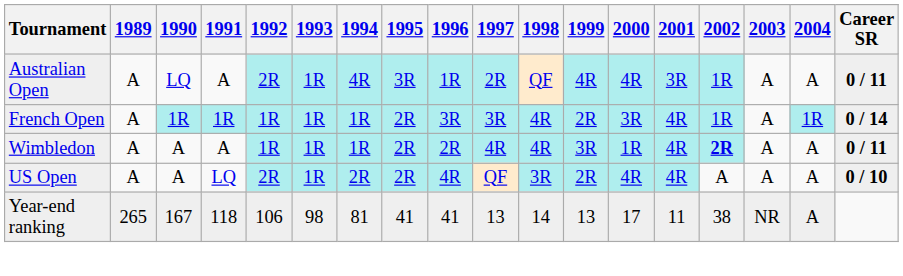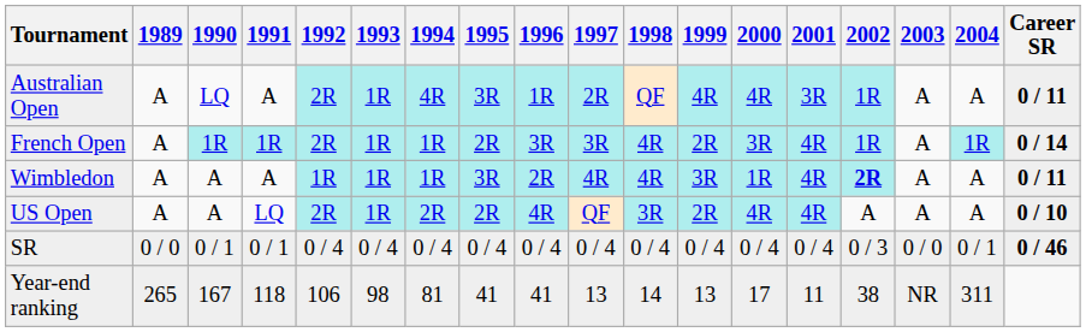 <table class="wikitable">
 <tr>
 <th>Tournament</th>
 <th><a href='#'>1989</a></th>
 <th><a href='#'>1990</a></th>
 <th><a href='#'>1991</a></th>
 <th><a href='#'>1992</a></th>
 <th><a href='#'>1993</a></th>
 <th><a href='#'>1994</a></th>
 <th><a href='#'>1995</a></th>
 <th><a href='#'>1996</a></th>
 <th><a href='#'>1997</a></th>
 <th><a href='#'>1998</a></th>
 <th><a href='#'>1999</a></th>
 <th><a href='#'>2000</a></th>
 <th><a href='#'>2001</a></th>
 <th><a href='#'>2002</a></th>
 <th><a href='#'>2003</a></th>
 <th><a href='#'>2004</a></th>
 <th>Career SR</th>
 </tr>
 <tr>
 <td style="background:#EFEFEF;"><a href='#'>Australian Open</a></td>
 <td align="center">A</td>
 <td align="center"><a href='#'>LQ</a></td>
 <td align="center">A</td>
 <td align="center"  style="background:#afeeee;"><a href='#'>2R</a></td>
 <td align="center"  style="background:#afeeee;"><a href='#'>1R</a></td>
 <td align="center"  style="background:#afeeee;"><a href='#'>4R</a></td>
 <td align="center"  style="background:#afeeee;"><a href='#'>3R</a></td>
 <td align="center"  style="background:#afeeee;"><a href='#'>1R</a></td>
 <td align="center"  style="background:#afeeee;"><a href='#'>2R</a></td>
 <td align="center"  style="background:#ffebcd;"><a href='#'>QF</a></td>
 <td align="center"  style="background:#afeeee;"><a href='#'>4R</a></td>
 <td align="center"  style="background:#afeeee;"><a href='#'>4R</a></td>
 <td align="center"  style="background:#afeeee;"><a href='#'>3R</a></td>
 <td align="center"  style="background:#afeeee;"><a href='#'>1R</a></td>
 <td align="center">A</td>
 <td align="center">A</td>
 <td align="center"  style="background:#EFEFEF;"><strong>0 / 11</strong></td>
 </tr>
 <tr>
 <td style="background:#EFEFEF;"><a href='#'>French Open</a></td>
 <td align="center">A</td>
 <td align="center"  style="background:#afeeee;"><a href='#'>1R</a></td>
 <td align="center"  style="background:#afeeee;"><a href='#'>1R</a></td>
-<td align="center"  style="background:#afeeee;"><a href='#'>1R</a></td>
+<td align="center"  style="background:#afeeee;"><a href='#'>2R</a></td>
 <td align="center"  style="background:#afeeee;"><a href='#'>1R</a></td>
 <td align="center"  style="background:#afeeee;"><a href='#'>1R</a></td>
 <td align="center"  style="background:#afeeee;"><a href='#'>2R</a></td>
 <td align="center"  style="background:#afeeee;"><a href='#'>3R</a></td>
 <td align="center"  style="background:#afeeee;"><a href='#'>3R</a></td>
 <td align="center"  style="background:#afeeee;"><a href='#'>4R</a></td>
 <td align="center"  style="background:#afeeee;"><a href='#'>2R</a></td>
 <td align="center"  style="background:#afeeee;"><a href='#'>3R</a></td>
 <td align="center"  style="background:#afeeee;"><a href='#'>4R</a></td>
 <td align="center"  style="background:#afeeee;"><a href='#'>1R</a></td>
 <td align="center">A</td>
 <td align="center"  style="background:#afeeee;"><a href='#'>1R</a></td>
 <td align="center"  style="background:#EFEFEF;"><strong>0 / 14</strong></td>
 </tr>
 <tr>
 <td style="background:#EFEFEF;"><a href='#'>Wimbledon</a></td>
 <td align="center">A</td>
 <td align="center">A</td>
 <td align="center">A</td>
 <td align="center"  style="background:#afeeee;"><a href='#'>1R</a></td>
 <td align="center"  style="background:#afeeee;"><a href='#'>1R</a></td>
 <td align="center"  style="background:#afeeee;"><a href='#'>1R</a></td>
-<td align="center"  style="background:#afeeee;"><a href='#'>2R</a></td>
+<td align="center"  style="background:#afeeee;"><a href='#'>3R</a></td>
 <td align="center"  style="background:#afeeee;"><a href='#'>2R</a></td>
 <td align="center"  style="background:#afeeee;"><a href='#'>4R</a></td>
 <td align="center"  style="background:#afeeee;"><a href='#'>4R</a></td>
 <td align="center"  style="background:#afeeee;"><a href='#'>3R</a></td>
 <td align="center"  style="background:#afeeee;"><a href='#'>1R</a></td>
 <td align="center"  style="background:#afeeee;"><a href='#'>4R</a></td>
 <td align="center"  style="background:#afeeee;"><strong><a href='#'>2R</a></strong></td>
 <td align="center">A</td>
 <td align="center">A</td>
 <td align="center"  style="background:#EFEFEF;"><strong>0 / 11</strong></td>
 </tr>
 <tr>
 <td style="background:#EFEFEF;"><a href='#'>US Open</a></td>
 <td align="center">A</td>
 <td align="center">A</td>
 <td align="center"><a href='#'>LQ</a></td>
 <td align="center"  style="background:#afeeee;"><a href='#'>2R</a></td>
 <td align="center"  style="background:#afeeee;"><a href='#'>1R</a></td>
 <td align="center"  style="background:#afeeee;"><a href='#'>2R</a></td>
 <td align="center"  style="background:#afeeee;"><a href='#'>2R</a></td>
 <td align="center"  style="background:#afeeee;"><a href='#'>4R</a></td>
 <td align="center"  style="background:#ffebcd;"><a href='#'>QF</a></td>
 <td align="center"  style="background:#afeeee;"><a href='#'>3R</a></td>
 <td align="center"  style="background:#afeeee;"><a href='#'>2R</a></td>
 <td align="center"  style="background:#afeeee;"><a href='#'>4R</a></td>
 <td align="center"  style="background:#afeeee;"><a href='#'>4R</a></td>
 <td align="center">A</td>
 <td align="center">A</td>
 <td align="center">A</td>
 <td align="center"  style="background:#EFEFEF;"><strong>0 / 10</strong></td>
 </tr>
+<tr>
+<td style="background:#EFEFEF;">SR</td>
+<td align="center" style="background:#EFEFEF;">0 / 0</td>
+<td align="center" style="background:#EFEFEF;">0 / 1</td>
+<td align="center" style="background:#EFEFEF;">0 / 1</td>
+<td align="center" style="background:#EFEFEF;">0 / 4</td>
+<td align="center" style="background:#EFEFEF;">0 / 4</td>
+<td align="center" style="background:#EFEFEF;">0 / 4</td>
+<td align="center" style="background:#EFEFEF;">0 / 4</td>
+<td align="center" style="background:#EFEFEF;">0 / 4</td>
+<td align="center" style="background:#EFEFEF;">0 / 4</td>
+<td align="center" style="background:#EFEFEF;">0 / 4</td>
+<td align="center" style="background:#EFEFEF;">0 / 4</td>
+<td align="center" style="background:#EFEFEF;">0 / 4</td>
+<td align="center" style="background:#EFEFEF;">0 / 4</td>
+<td align="center" style="background:#EFEFEF;">0 / 3</td>
+<td align="center" style="background:#EFEFEF;">0 / 0</td>
+<td align="center" style="background:#EFEFEF;">0 / 1</td>
+<td align="center" style="background:#EFEFEF;"><strong>0 / 46</strong></td>
+</tr>
 <tr bgcolor=#efefef>
 <td align=left>Year-end ranking</td>
 <td align="center">265</td>
 <td align="center">167</td>
 <td align="center">118</td>
 <td align="center">106</td>
 <td align="center">98</td>
 <td align="center">81</td>
 <td align="center">41</td>
 <td align="center">41</td>
 <td align="center">13</td>
 <td align="center">14</td>
 <td align="center">13</td>
 <td align="center">17</td>
 <td align="center">11</td>
 <td align="center">38</td>
 <td align="center">NR</td>
-<td align="center">A</td>
+<td align="center">311</td>
 </tr>
 </table>
